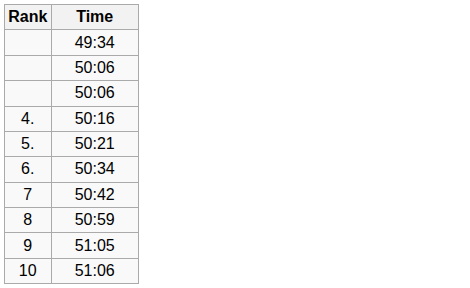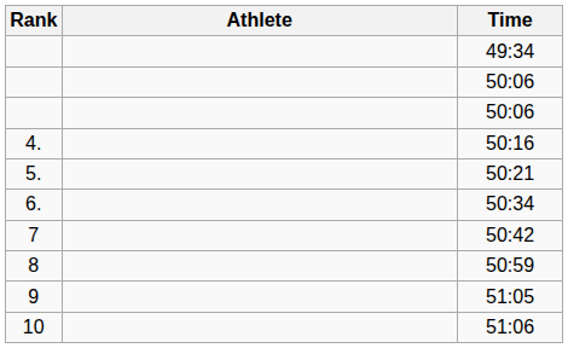 <table class=wikitable style=text-align:center>
 <tr>
 <th>Rank</th>
+<th style="width: 20em">Athlete</th>
 <th style="width: 5em">Time</th>
 </tr>
 <tr>
 <td></td>
+<td align=left></td>
 <td>49:34</td>
 </tr>
 <tr>
 <td></td>
+<td align=left></td>
 <td>50:06</td>
 </tr>
 <tr>
 <td></td>
+<td align=left></td>
 <td>50:06</td>
 </tr>
 <tr>
 <td align="center">4.</td>
+<td align=left></td>
 <td>50:16</td>
 </tr>
 <tr>
 <td align="center">5.</td>
+<td align=left></td>
 <td>50:21</td>
 </tr>
 <tr>
 <td align="center">6.</td>
+<td align=left></td>
 <td>50:34</td>
 </tr>
 <tr>
 <td>7</td>
+<td align=left></td>
 <td>50:42</td>
 </tr>
 <tr>
 <td>8</td>
+<td align=left></td>
 <td>50:59</td>
 </tr>
 <tr>
 <td>9</td>
+<td align=left></td>
 <td>51:05</td>
 </tr>
 <tr>
 <td>10</td>
+<td align=left></td>
 <td>51:06</td>
 </tr>
 </table>
